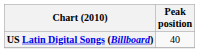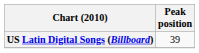 <table class="wikitable sortable plainrowheaders" style="text-align:center">
 <tr>
 <th scope="col">Chart (2010)</th>
 <th scope="col">Peak<br>position</th>
 </tr>
 <tr>
 <th scope="row">US <a href='#'>Latin Digital Songs</a> (<em><a href='#'>Billboard</a></em>)</th>
-<td>40</td>
+<td>39</td>
 </tr>
 <tr>
 </tr>
 </table>
